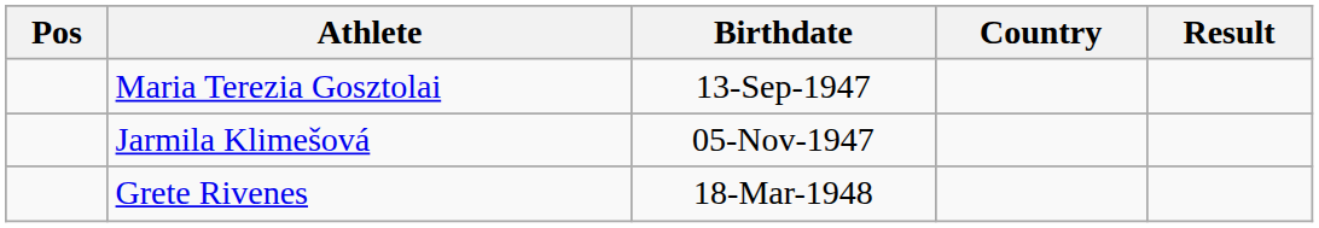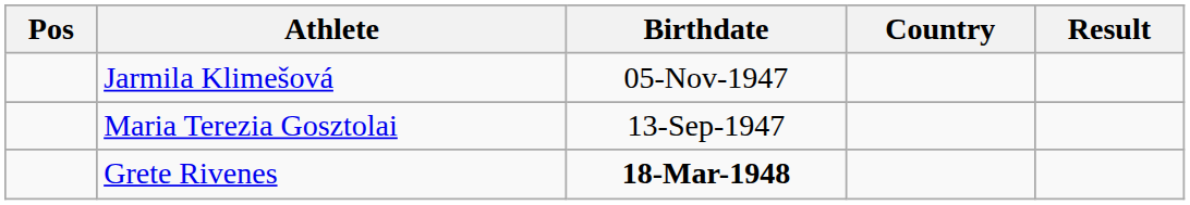 <table class="wikitable"  style="text-align:center; width:70%;">
 <tr>
 <th>Pos</th>
 <th>Athlete</th>
 <th>Birthdate</th>
 <th>Country</th>
 <th>Result</th>
 </tr>
 <tr>
 <td align=center></td>
+<td align=left><a href='#'>Jarmila Klimešová</a></td>
+<td>05-Nov-1947</td>
+<td align=left></td>
+<td></td>
+</tr>
+<tr>
+<td align=center></td>
 <td align=left><a href='#'>Maria Terezia Gosztolai</a></td>
 <td>13-Sep-1947</td>
 <td align=left></td>
 <td></td>
 </tr>
 <tr>
 <td align=center></td>
-<td align=left><a href='#'>Jarmila Klimešová</a></td>
-<td>05-Nov-1947</td>
-<td align=left></td>
-<td></td>
-</tr>
-<tr>
-<td align=center></td>
 <td align=left><a href='#'>Grete Rivenes</a></td>
-<td>18-Mar-1948</td>
+<td><strong>18-Mar-1948</strong></td>
 <td align=left></td>
 <td></td>
 </tr>
 </table>
